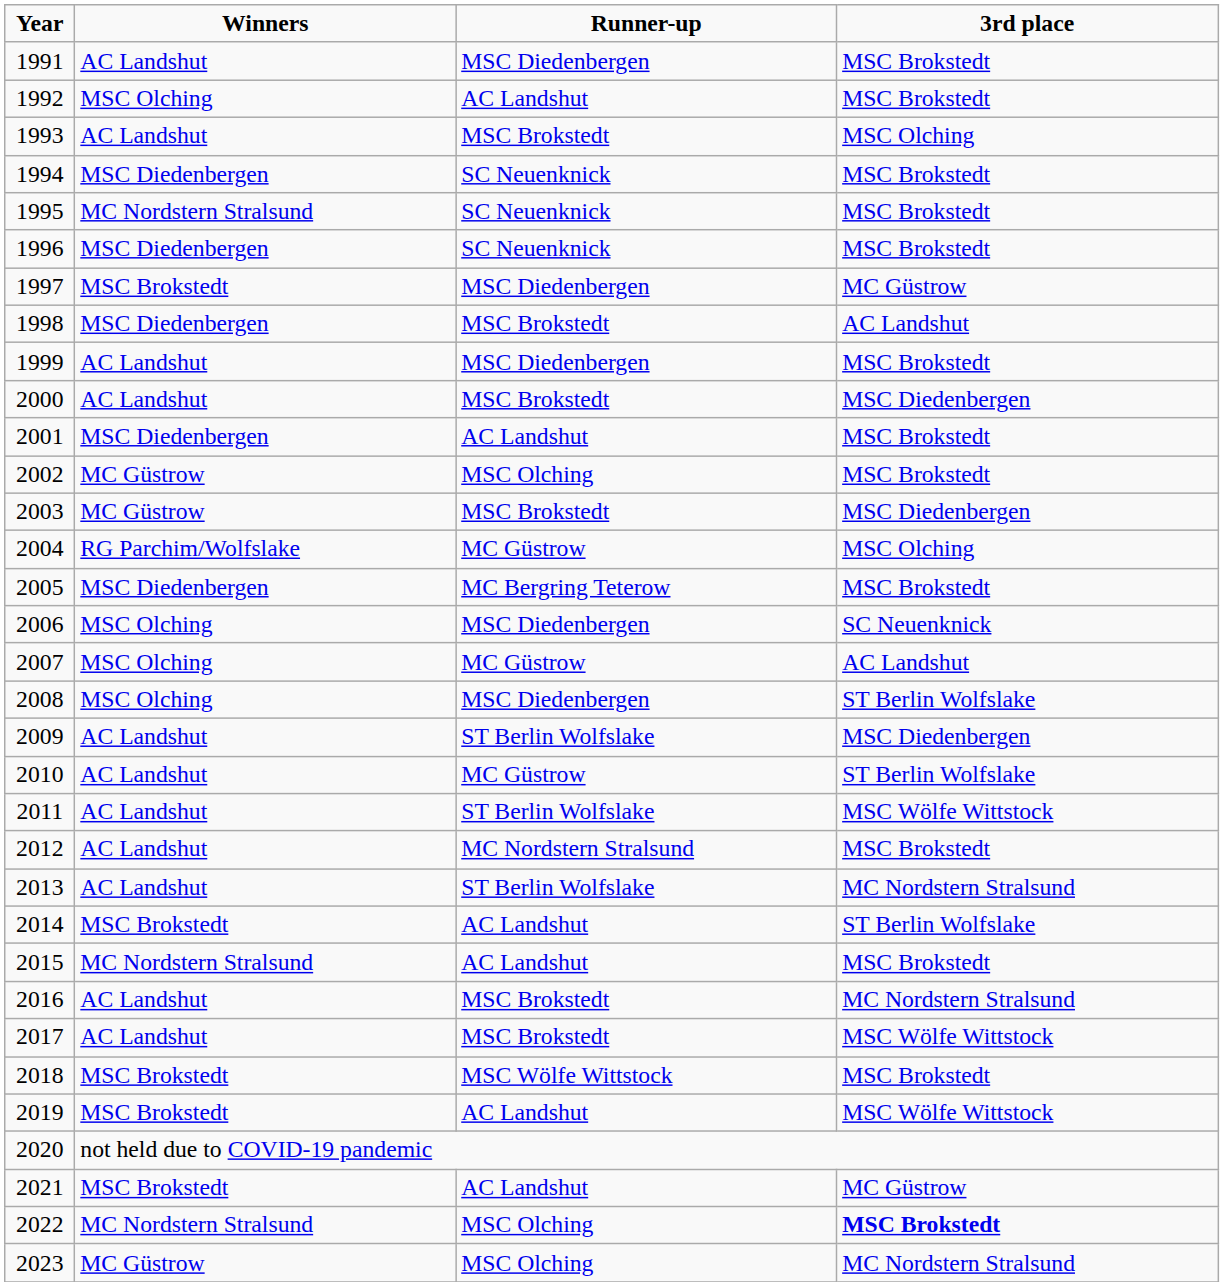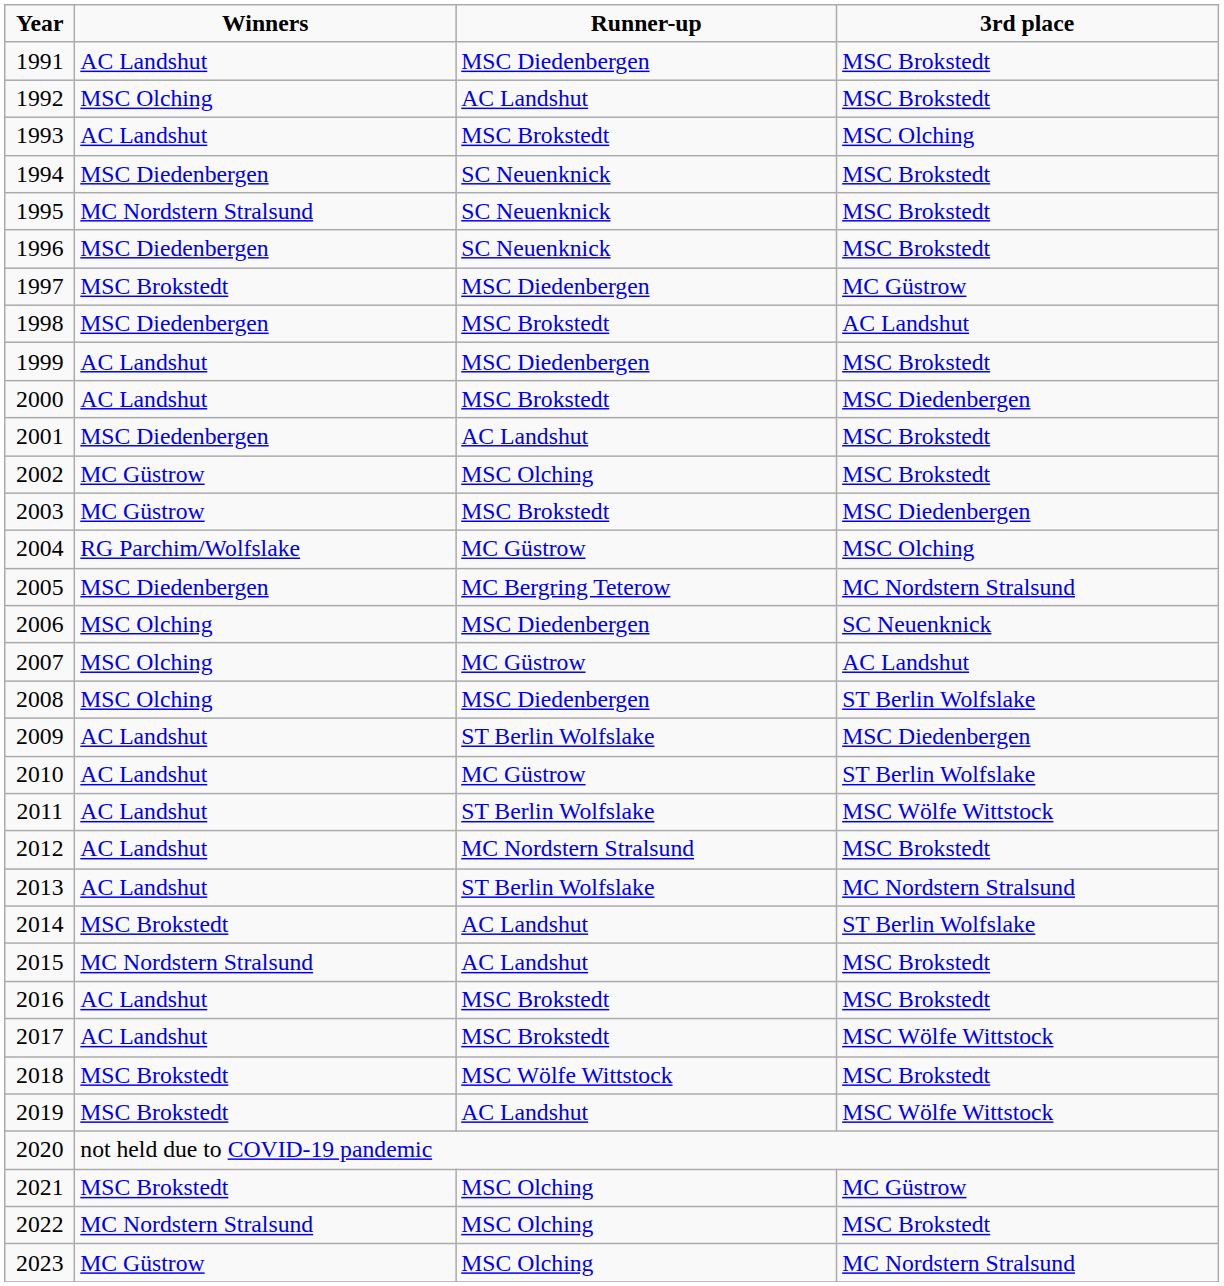 <table class="wikitable">
 <tr align=center>
 <td width=40px  ><strong>Year</strong></td>
 <td width=250px ><strong>Winners</strong></td>
 <td width=250px ><strong>Runner-up</strong></td>
 <td width=250px ><strong>3rd place</strong></td>
 </tr>
 <tr>
 <td align=center>1991</td>
 <td><a href='#'>AC Landshut</a></td>
 <td><a href='#'>MSC Diedenbergen</a></td>
 <td><a href='#'>MSC Brokstedt</a></td>
 </tr>
 <tr>
 <td align=center>1992</td>
 <td><a href='#'>MSC Olching</a></td>
 <td><a href='#'>AC Landshut</a></td>
 <td><a href='#'>MSC Brokstedt</a></td>
 </tr>
 <tr>
 <td align=center>1993</td>
 <td><a href='#'>AC Landshut</a></td>
 <td><a href='#'>MSC Brokstedt</a></td>
 <td><a href='#'>MSC Olching</a></td>
 </tr>
 <tr>
 <td align=center>1994</td>
 <td><a href='#'>MSC Diedenbergen</a></td>
 <td><a href='#'>SC Neuenknick</a></td>
 <td><a href='#'>MSC Brokstedt</a></td>
 </tr>
 <tr>
 <td align=center>1995</td>
 <td><a href='#'>MC Nordstern Stralsund</a></td>
 <td><a href='#'>SC Neuenknick</a></td>
 <td><a href='#'>MSC Brokstedt</a></td>
 </tr>
 <tr>
 <td align=center>1996</td>
 <td><a href='#'>MSC Diedenbergen</a></td>
 <td><a href='#'>SC Neuenknick</a></td>
 <td><a href='#'>MSC Brokstedt</a></td>
 </tr>
 <tr>
 <td align=center>1997</td>
 <td><a href='#'>MSC Brokstedt</a></td>
 <td><a href='#'>MSC Diedenbergen</a></td>
 <td><a href='#'>MC Güstrow</a></td>
 </tr>
 <tr>
 <td align=center>1998</td>
 <td><a href='#'>MSC Diedenbergen</a></td>
 <td><a href='#'>MSC Brokstedt</a></td>
 <td><a href='#'>AC Landshut</a></td>
 </tr>
 <tr>
 <td align=center>1999</td>
 <td><a href='#'>AC Landshut</a></td>
 <td><a href='#'>MSC Diedenbergen</a></td>
 <td><a href='#'>MSC Brokstedt</a></td>
 </tr>
 <tr>
 <td align=center>2000</td>
 <td><a href='#'>AC Landshut</a></td>
 <td><a href='#'>MSC Brokstedt</a></td>
 <td><a href='#'>MSC Diedenbergen</a></td>
 </tr>
 <tr>
 <td align=center>2001</td>
 <td><a href='#'>MSC Diedenbergen</a></td>
 <td><a href='#'>AC Landshut</a></td>
 <td><a href='#'>MSC Brokstedt</a></td>
 </tr>
 <tr>
 <td align=center>2002</td>
 <td><a href='#'>MC Güstrow</a></td>
 <td><a href='#'>MSC Olching</a></td>
 <td><a href='#'>MSC Brokstedt</a></td>
 </tr>
 <tr>
 <td align=center>2003</td>
 <td><a href='#'>MC Güstrow</a></td>
 <td><a href='#'>MSC Brokstedt</a></td>
 <td><a href='#'>MSC Diedenbergen</a></td>
 </tr>
 <tr>
 <td align=center>2004</td>
 <td><a href='#'>RG Parchim/Wolfslake</a></td>
 <td><a href='#'>MC Güstrow</a></td>
 <td><a href='#'>MSC Olching</a></td>
 </tr>
 <tr>
 <td align=center>2005</td>
 <td><a href='#'>MSC Diedenbergen</a></td>
 <td><a href='#'>MC Bergring Teterow</a></td>
-<td><a href='#'>MSC Brokstedt</a></td>
+<td><a href='#'>MC Nordstern Stralsund</a></td>
 </tr>
 <tr>
 <td align=center>2006</td>
 <td><a href='#'>MSC Olching</a></td>
 <td><a href='#'>MSC Diedenbergen</a></td>
 <td><a href='#'>SC Neuenknick</a></td>
 </tr>
 <tr>
 <td align=center>2007</td>
 <td><a href='#'>MSC Olching</a></td>
 <td><a href='#'>MC Güstrow</a></td>
 <td><a href='#'>AC Landshut</a></td>
 </tr>
 <tr>
 <td align=center>2008</td>
 <td><a href='#'>MSC Olching</a></td>
 <td><a href='#'>MSC Diedenbergen</a></td>
 <td><a href='#'>ST Berlin Wolfslake</a></td>
 </tr>
 <tr>
 <td align=center>2009</td>
 <td><a href='#'>AC Landshut</a></td>
 <td><a href='#'>ST Berlin Wolfslake</a></td>
 <td><a href='#'>MSC Diedenbergen</a></td>
 </tr>
 <tr>
 <td align=center>2010</td>
 <td><a href='#'>AC Landshut</a></td>
 <td><a href='#'>MC Güstrow</a></td>
 <td><a href='#'>ST Berlin Wolfslake</a></td>
 </tr>
 <tr>
 <td align=center>2011</td>
 <td><a href='#'>AC Landshut</a></td>
 <td><a href='#'>ST Berlin Wolfslake</a></td>
 <td><a href='#'>MSC Wölfe Wittstock</a></td>
 </tr>
 <tr>
 <td align=center>2012</td>
 <td><a href='#'>AC Landshut</a></td>
 <td><a href='#'>MC Nordstern Stralsund</a></td>
 <td><a href='#'>MSC Brokstedt</a></td>
 </tr>
 <tr>
 <td align=center>2013</td>
 <td><a href='#'>AC Landshut</a></td>
 <td><a href='#'>ST Berlin Wolfslake</a></td>
 <td><a href='#'>MC Nordstern Stralsund</a></td>
 </tr>
 <tr>
 <td align=center>2014</td>
 <td><a href='#'>MSC Brokstedt</a></td>
 <td><a href='#'>AC Landshut</a></td>
 <td><a href='#'>ST Berlin Wolfslake</a></td>
 </tr>
 <tr>
 <td align=center>2015</td>
 <td><a href='#'>MC Nordstern Stralsund</a></td>
 <td><a href='#'>AC Landshut</a></td>
 <td><a href='#'>MSC Brokstedt</a></td>
 </tr>
 <tr>
 <td align=center>2016</td>
 <td><a href='#'>AC Landshut</a></td>
 <td><a href='#'>MSC Brokstedt</a></td>
-<td><a href='#'>MC Nordstern Stralsund</a></td>
+<td><a href='#'>MSC Brokstedt</a></td>
 </tr>
 <tr>
 <td align=center>2017</td>
 <td><a href='#'>AC Landshut</a></td>
 <td><a href='#'>MSC Brokstedt</a></td>
 <td><a href='#'>MSC Wölfe Wittstock</a></td>
 </tr>
 <tr>
 <td align=center>2018</td>
 <td><a href='#'>MSC Brokstedt</a></td>
 <td><a href='#'>MSC Wölfe Wittstock</a></td>
 <td><a href='#'>MSC Brokstedt</a></td>
 </tr>
 <tr>
 <td align=center>2019</td>
 <td><a href='#'>MSC Brokstedt</a></td>
 <td><a href='#'>AC Landshut</a></td>
 <td><a href='#'>MSC Wölfe Wittstock</a></td>
 </tr>
 <tr>
 <td align=center>2020</td>
 <td colspan=3>not held due to <a href='#'>COVID-19 pandemic</a></td>
 </tr>
 <tr>
 <td align=center>2021</td>
 <td><a href='#'>MSC Brokstedt</a></td>
-<td><a href='#'>AC Landshut</a></td>
+<td><a href='#'>MSC Olching</a></td>
 <td><a href='#'>MC Güstrow</a></td>
 </tr>
 <tr>
 <td align=center>2022</td>
 <td><a href='#'>MC Nordstern Stralsund</a></td>
 <td><a href='#'>MSC Olching</a></td>
-<td><strong><a href='#'>MSC Brokstedt</a></strong></td>
+<td><a href='#'>MSC Brokstedt</a></td>
 </tr>
 <tr>
 <td align=center>2023</td>
 <td><a href='#'>MC Güstrow</a></td>
 <td><a href='#'>MSC Olching</a></td>
 <td><a href='#'>MC Nordstern Stralsund</a></td>
 </tr>
 </table>
